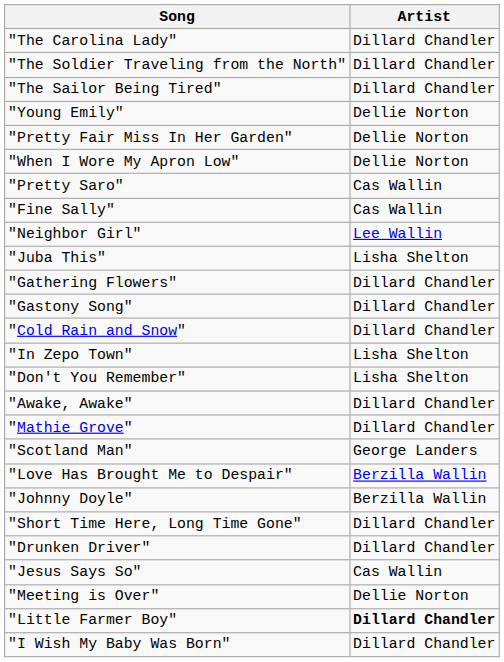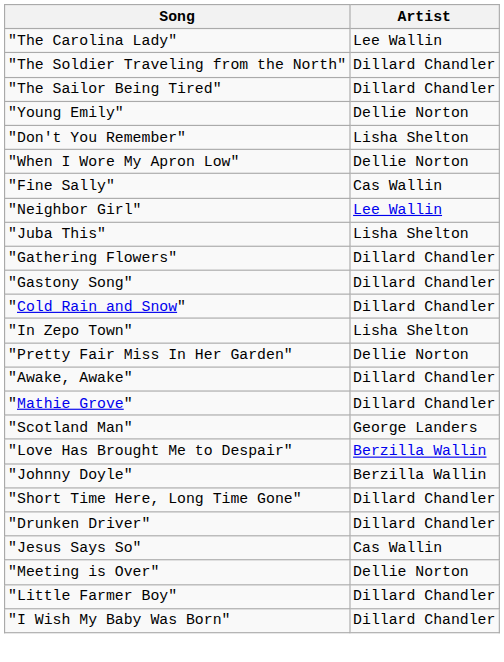 <table class="wikitable">
 <tr>
 <th>Song</th>
 <th>Artist</th>
 </tr>
 <tr>
 <td>"The Carolina Lady"</td>
-<td>Dillard Chandler</td>
+<td>Lee Wallin</td>
 </tr>
 <tr>
 <td>"The Soldier Traveling from the North"</td>
 <td>Dillard Chandler</td>
 </tr>
 <tr>
 <td>"The Sailor Being Tired"</td>
 <td>Dillard Chandler</td>
 </tr>
 <tr>
 <td>"Young Emily"</td>
 <td>Dellie Norton</td>
 </tr>
 <tr>
-<td>"Pretty Fair Miss In Her Garden"</td>
-<td>Dellie Norton</td>
+<td>"Don't You Remember"</td>
+<td>Lisha Shelton</td>
 </tr>
 <tr>
 <td>"When I Wore My Apron Low"</td>
 <td>Dellie Norton</td>
-</tr>
-<tr>
-<td>"Pretty Saro"</td>
-<td>Cas Wallin</td>
 </tr>
 <tr>
 <td>"Fine Sally"</td>
 <td>Cas Wallin</td>
 </tr>
 <tr>
 <td>"Neighbor Girl"</td>
 <td><a href='#'>Lee Wallin</a></td>
 </tr>
 <tr>
 <td>"Juba This"</td>
 <td>Lisha Shelton</td>
 </tr>
 <tr>
 <td>"Gathering Flowers"</td>
 <td>Dillard Chandler</td>
 </tr>
 <tr>
 <td>"Gastony Song"</td>
 <td>Dillard Chandler</td>
 </tr>
 <tr>
 <td>"<a href='#'>Cold Rain and Snow</a>"</td>
 <td>Dillard Chandler</td>
 </tr>
 <tr>
 <td>"In Zepo Town"</td>
 <td>Lisha Shelton</td>
 </tr>
 <tr>
-<td>"Don't You Remember"</td>
-<td>Lisha Shelton</td>
+<td>"Pretty Fair Miss In Her Garden"</td>
+<td>Dellie Norton</td>
 </tr>
 <tr>
 <td>"Awake, Awake"</td>
 <td>Dillard Chandler</td>
 </tr>
 <tr>
 <td>"<a href='#'>Mathie Grove</a>"</td>
 <td>Dillard Chandler</td>
 </tr>
 <tr>
 <td>"Scotland Man"</td>
 <td>George Landers</td>
 </tr>
 <tr>
 <td>"Love Has Brought Me to Despair"</td>
 <td><a href='#'>Berzilla Wallin</a></td>
 </tr>
 <tr>
 <td>"Johnny Doyle"</td>
 <td>Berzilla Wallin</td>
 </tr>
 <tr>
 <td>"Short Time Here, Long Time Gone"</td>
 <td>Dillard Chandler</td>
 </tr>
 <tr>
 <td>"Drunken Driver"</td>
 <td>Dillard Chandler</td>
 </tr>
 <tr>
 <td>"Jesus Says So"</td>
 <td>Cas Wallin</td>
 </tr>
 <tr>
 <td>"Meeting is Over"</td>
 <td>Dellie Norton</td>
 </tr>
 <tr>
 <td>"Little Farmer Boy"</td>
-<td><strong>Dillard Chandler</strong></td>
+<td>Dillard Chandler</td>
 </tr>
 <tr>
 <td>"I Wish My Baby Was Born"</td>
 <td>Dillard Chandler</td>
 </tr>
 </table>
